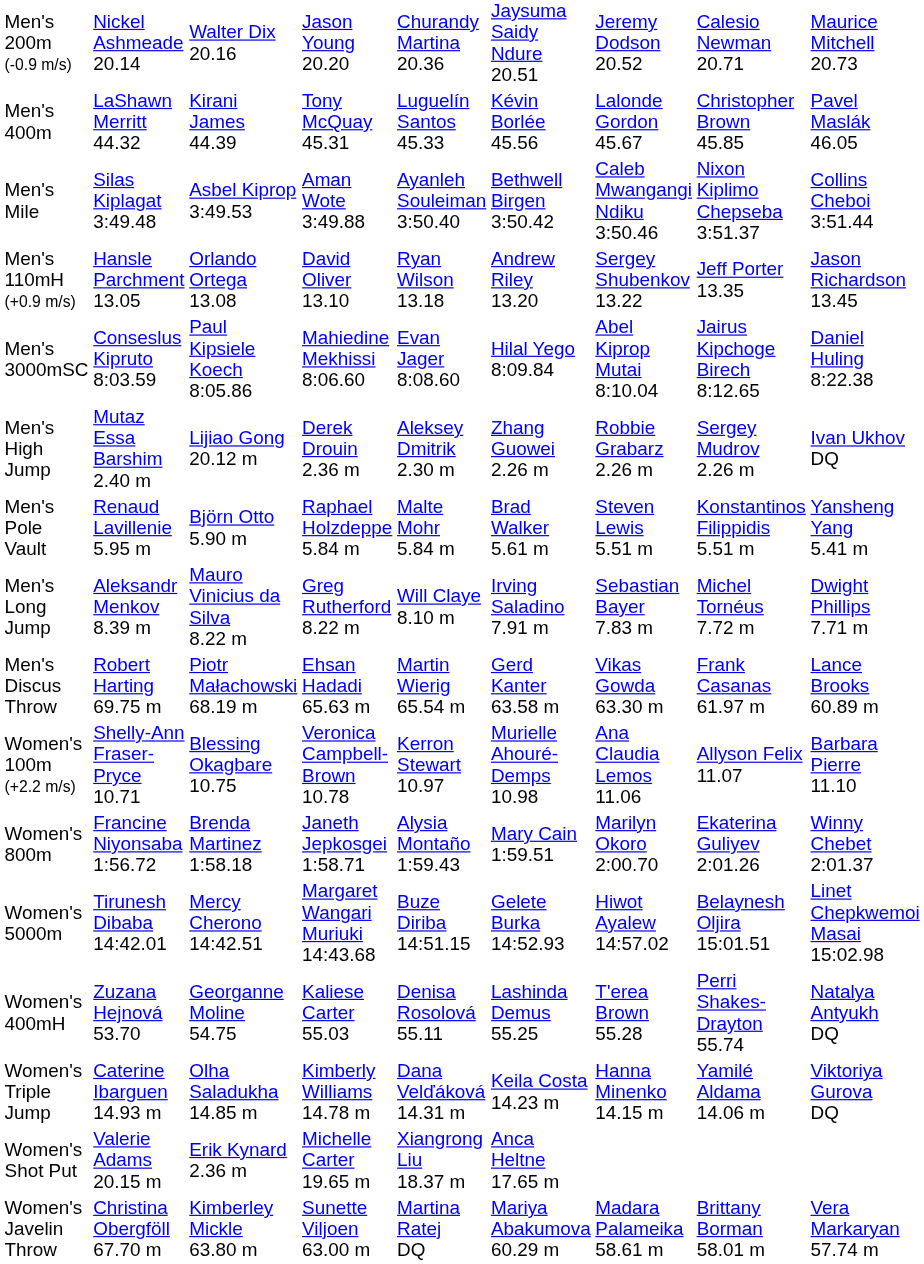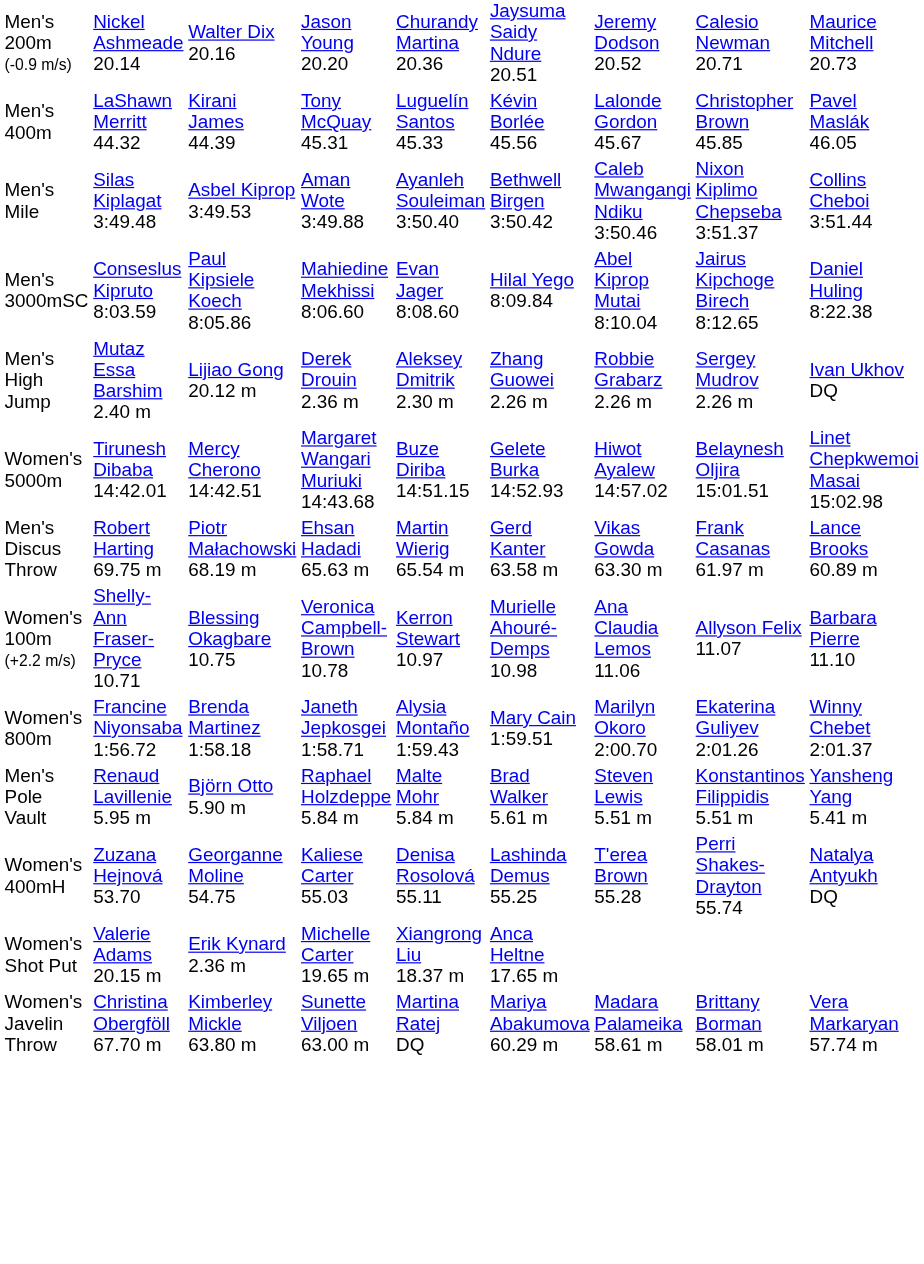 <table>
 <tr>
 <td>Men's 200m<br><small>(-0.9 m/s)</small></td>
 <td><a href='#'>Nickel Ashmeade</a><br>  20.14</td>
 <td><a href='#'>Walter Dix</a><br>  20.16</td>
 <td><a href='#'>Jason Young</a><br>  20.20</td>
 <td><a href='#'>Churandy Martina</a><br>  20.36</td>
 <td><a href='#'>Jaysuma Saidy Ndure</a><br>  20.51</td>
 <td><a href='#'>Jeremy Dodson</a><br>  20.52</td>
 <td><a href='#'>Calesio Newman</a><br>  20.71</td>
 <td><a href='#'>Maurice Mitchell</a><br>  20.73</td>
 </tr>
 <tr>
 <td>Men's 400m</td>
 <td><a href='#'>LaShawn Merritt</a><br>  44.32</td>
 <td><a href='#'>Kirani James</a><br>  44.39</td>
 <td><a href='#'>Tony McQuay</a><br>  45.31</td>
 <td><a href='#'>Luguelín Santos</a><br>  45.33</td>
 <td><a href='#'>Kévin Borlée</a><br>  45.56</td>
 <td><a href='#'>Lalonde Gordon</a><br>  45.67</td>
 <td><a href='#'>Christopher Brown</a><br>  45.85</td>
 <td><a href='#'>Pavel Maslák</a><br>  46.05</td>
 </tr>
 <tr>
 <td>Men's Mile</td>
 <td><a href='#'>Silas Kiplagat</a><br>  3:49.48</td>
 <td><a href='#'>Asbel Kiprop</a><br>  3:49.53</td>
 <td><a href='#'>Aman Wote</a><br>  3:49.88</td>
 <td><a href='#'>Ayanleh Souleiman</a><br>  3:50.40</td>
 <td><a href='#'>Bethwell Birgen</a><br>  3:50.42</td>
 <td><a href='#'>Caleb Mwangangi Ndiku</a><br>  3:50.46</td>
 <td><a href='#'>Nixon Kiplimo Chepseba</a><br>  3:51.37</td>
 <td><a href='#'>Collins Cheboi</a><br>  3:51.44</td>
 </tr>
 <tr>
-<td>Men's 110mH<br><small>(+0.9 m/s)</small></td>
-<td><a href='#'>Hansle Parchment</a><br>  13.05</td>
-<td><a href='#'>Orlando Ortega</a><br>  13.08</td>
-<td><a href='#'>David Oliver</a><br>  13.10</td>
-<td><a href='#'>Ryan Wilson</a><br>  13.18</td>
-<td><a href='#'>Andrew Riley</a><br>  13.20</td>
-<td><a href='#'>Sergey Shubenkov</a><br>  13.22</td>
-<td><a href='#'>Jeff Porter</a><br>  13.35</td>
-<td><a href='#'>Jason Richardson</a><br>  13.45</td>
-</tr>
-<tr>
 <td>Men's 3000mSC</td>
 <td><a href='#'>Conseslus Kipruto</a><br>  8:03.59</td>
 <td><a href='#'>Paul Kipsiele Koech</a><br>  8:05.86</td>
 <td><a href='#'>Mahiedine Mekhissi</a><br>  8:06.60</td>
 <td><a href='#'>Evan Jager</a><br>  8:08.60</td>
 <td><a href='#'>Hilal Yego</a><br>  8:09.84</td>
 <td><a href='#'>Abel Kiprop Mutai</a><br>  8:10.04</td>
 <td><a href='#'>Jairus Kipchoge Birech</a><br>  8:12.65</td>
 <td><a href='#'>Daniel Huling</a><br>  8:22.38</td>
 </tr>
 <tr>
 <td>Men's High Jump</td>
 <td><a href='#'>Mutaz Essa Barshim</a><br>  2.40 m</td>
 <td><a href='#'>Lijiao Gong</a><br>  20.12 m</td>
 <td><a href='#'>Derek Drouin</a><br>  2.36 m</td>
 <td><a href='#'>Aleksey Dmitrik</a><br>  2.30 m</td>
 <td><a href='#'>Zhang Guowei</a><br>  2.26 m</td>
 <td><a href='#'>Robbie Grabarz</a><br>  2.26 m</td>
 <td><a href='#'>Sergey Mudrov</a><br>  2.26 m</td>
 <td><a href='#'>Ivan Ukhov</a><br>  DQ</td>
 </tr>
 <tr>
-<td>Men's Pole Vault</td>
-<td><a href='#'>Renaud Lavillenie</a><br>  5.95 m</td>
-<td><a href='#'>Björn Otto</a><br>  5.90 m</td>
-<td><a href='#'>Raphael Holzdeppe</a><br>  5.84 m</td>
-<td><a href='#'>Malte Mohr</a><br>  5.84 m</td>
-<td><a href='#'>Brad Walker</a><br>  5.61 m</td>
-<td><a href='#'>Steven Lewis</a><br>  5.51 m</td>
-<td><a href='#'>Konstantinos Filippidis</a><br>  5.51 m</td>
-<td><a href='#'>Yansheng Yang</a><br>  5.41 m</td>
-</tr>
-<tr>
-<td>Men's Long Jump</td>
-<td><a href='#'>Aleksandr Menkov</a><br>  8.39 m</td>
-<td><a href='#'>Mauro Vinicius da Silva</a><br>  8.22 m</td>
-<td><a href='#'>Greg Rutherford</a><br>  8.22 m</td>
-<td><a href='#'>Will Claye</a><br>  8.10 m</td>
-<td><a href='#'>Irving Saladino</a><br>  7.91 m</td>
-<td><a href='#'>Sebastian Bayer</a><br>  7.83 m</td>
-<td><a href='#'>Michel Tornéus</a><br>  7.72 m</td>
-<td><a href='#'>Dwight Phillips</a><br>  7.71 m</td>
+<td>Women's 5000m</td>
+<td><a href='#'>Tirunesh Dibaba</a><br>  14:42.01</td>
+<td><a href='#'>Mercy Cherono</a><br>  14:42.51</td>
+<td><a href='#'>Margaret Wangari Muriuki</a><br>  14:43.68</td>
+<td><a href='#'>Buze Diriba</a><br>  14:51.15</td>
+<td><a href='#'>Gelete Burka</a><br>  14:52.93</td>
+<td><a href='#'>Hiwot Ayalew</a><br>  14:57.02</td>
+<td><a href='#'>Belaynesh Oljira</a><br>  15:01.51</td>
+<td><a href='#'>Linet Chepkwemoi Masai</a><br>  15:02.98</td>
 </tr>
 <tr>
 <td>Men's Discus Throw</td>
 <td><a href='#'>Robert Harting</a><br>  69.75 m</td>
 <td><a href='#'>Piotr Małachowski</a><br>  68.19 m</td>
 <td><a href='#'>Ehsan Hadadi</a><br>  65.63 m</td>
 <td><a href='#'>Martin Wierig</a><br>  65.54 m</td>
 <td><a href='#'>Gerd Kanter</a><br>  63.58 m</td>
 <td><a href='#'>Vikas Gowda</a><br>  63.30 m</td>
 <td><a href='#'>Frank Casanas</a><br>  61.97 m</td>
 <td><a href='#'>Lance Brooks</a><br>  60.89 m</td>
 </tr>
 <tr>
 <td>Women's 100m<br><small>(+2.2 m/s)</small></td>
 <td><a href='#'>Shelly-Ann Fraser-Pryce</a><br>  10.71</td>
 <td><a href='#'>Blessing Okagbare</a><br>  10.75</td>
 <td><a href='#'>Veronica Campbell-Brown</a><br>  10.78</td>
 <td><a href='#'>Kerron Stewart</a><br>  10.97</td>
 <td><a href='#'>Murielle Ahouré-Demps</a><br>  10.98</td>
 <td><a href='#'>Ana Claudia Lemos</a><br>  11.06</td>
 <td><a href='#'>Allyson Felix</a><br>  11.07</td>
 <td><a href='#'>Barbara Pierre</a><br>  11.10</td>
 </tr>
 <tr>
 <td>Women's 800m</td>
 <td><a href='#'>Francine Niyonsaba</a><br>  1:56.72</td>
 <td><a href='#'>Brenda Martinez</a><br>  1:58.18</td>
 <td><a href='#'>Janeth Jepkosgei</a><br>  1:58.71</td>
 <td><a href='#'>Alysia Montaño</a><br>  1:59.43</td>
 <td><a href='#'>Mary Cain</a><br>  1:59.51</td>
 <td><a href='#'>Marilyn Okoro</a><br>  2:00.70</td>
 <td><a href='#'>Ekaterina Guliyev</a><br>  2:01.26</td>
 <td><a href='#'>Winny Chebet</a><br>  2:01.37</td>
 </tr>
 <tr>
-<td>Women's 5000m</td>
-<td><a href='#'>Tirunesh Dibaba</a><br>  14:42.01</td>
-<td><a href='#'>Mercy Cherono</a><br>  14:42.51</td>
-<td><a href='#'>Margaret Wangari Muriuki</a><br>  14:43.68</td>
-<td><a href='#'>Buze Diriba</a><br>  14:51.15</td>
-<td><a href='#'>Gelete Burka</a><br>  14:52.93</td>
-<td><a href='#'>Hiwot Ayalew</a><br>  14:57.02</td>
-<td><a href='#'>Belaynesh Oljira</a><br>  15:01.51</td>
-<td><a href='#'>Linet Chepkwemoi Masai</a><br>  15:02.98</td>
+<td>Men's Pole Vault</td>
+<td><a href='#'>Renaud Lavillenie</a><br>  5.95 m</td>
+<td><a href='#'>Björn Otto</a><br>  5.90 m</td>
+<td><a href='#'>Raphael Holzdeppe</a><br>  5.84 m</td>
+<td><a href='#'>Malte Mohr</a><br>  5.84 m</td>
+<td><a href='#'>Brad Walker</a><br>  5.61 m</td>
+<td><a href='#'>Steven Lewis</a><br>  5.51 m</td>
+<td><a href='#'>Konstantinos Filippidis</a><br>  5.51 m</td>
+<td><a href='#'>Yansheng Yang</a><br>  5.41 m</td>
 </tr>
 <tr>
 <td>Women's 400mH</td>
 <td><a href='#'>Zuzana Hejnová</a><br>  53.70</td>
 <td><a href='#'>Georganne Moline</a><br>  54.75</td>
 <td><a href='#'>Kaliese Carter</a><br>  55.03</td>
 <td><a href='#'>Denisa Rosolová</a><br>  55.11</td>
 <td><a href='#'>Lashinda Demus</a><br>  55.25</td>
 <td><a href='#'>T'erea Brown</a><br>  55.28</td>
 <td><a href='#'>Perri Shakes-Drayton</a><br>  55.74</td>
 <td><a href='#'>Natalya Antyukh</a><br>  DQ</td>
-</tr>
-<tr>
-<td>Women's Triple Jump</td>
-<td><a href='#'>Caterine Ibarguen</a><br>  14.93 m</td>
-<td><a href='#'>Olha Saladukha</a><br>  14.85 m</td>
-<td><a href='#'>Kimberly Williams</a><br>  14.78 m</td>
-<td><a href='#'>Dana Velďáková</a><br>  14.31 m</td>
-<td><a href='#'>Keila Costa</a><br>  14.23 m</td>
-<td><a href='#'>Hanna Minenko</a><br>  14.15 m</td>
-<td><a href='#'>Yamilé Aldama</a><br>  14.06 m</td>
-<td><a href='#'>Viktoriya Gurova</a><br>  DQ</td>
 </tr>
 <tr>
 <td>Women's Shot Put</td>
 <td><a href='#'>Valerie Adams</a><br>  20.15 m</td>
 <td><a href='#'>Erik Kynard</a><br>  2.36 m</td>
 <td><a href='#'>Michelle Carter</a><br>  19.65 m</td>
 <td><a href='#'>Xiangrong Liu</a><br>  18.37 m</td>
 <td><a href='#'>Anca Heltne</a><br>  17.65 m</td>
 </tr>
 <tr>
 <td>Women's Javelin Throw</td>
 <td><a href='#'>Christina Obergföll</a><br>  67.70 m</td>
 <td><a href='#'>Kimberley Mickle</a><br>  63.80 m</td>
 <td><a href='#'>Sunette Viljoen</a><br>  63.00 m</td>
 <td><a href='#'>Martina Ratej</a><br>  DQ</td>
 <td><a href='#'>Mariya Abakumova</a><br>  60.29 m</td>
 <td><a href='#'>Madara Palameika</a><br>  58.61 m</td>
 <td><a href='#'>Brittany Borman</a><br>  58.01 m</td>
 <td><a href='#'>Vera Markaryan</a><br>  57.74 m</td>
 </tr>
 </table>
